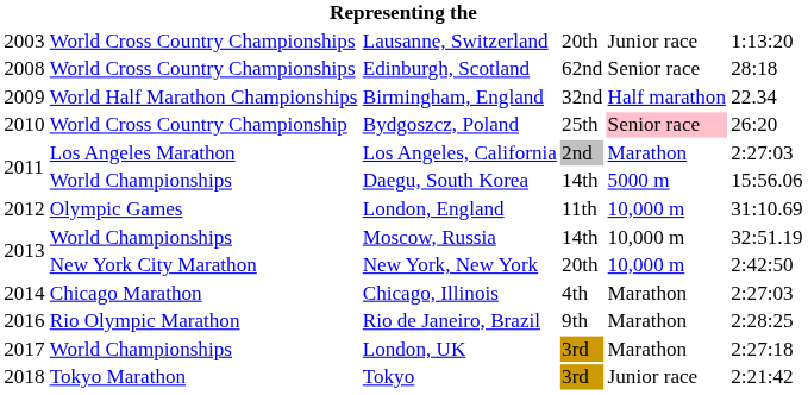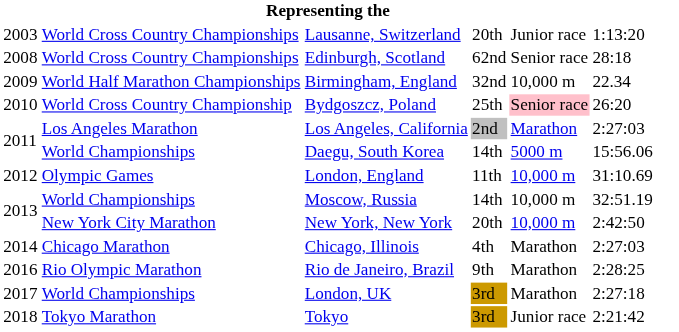 <table>
 <tr>
 <th colspan="7">Representing the </th>
 </tr>
 <tr>
 <td>2003</td>
 <td><a href='#'>World Cross Country Championships</a></td>
 <td><a href='#'>Lausanne, Switzerland</a></td>
 <td>20th</td>
 <td>Junior race</td>
 <td>1:13:20</td>
 </tr>
 <tr>
 <td>2008</td>
 <td><a href='#'>World Cross Country Championships</a></td>
 <td><a href='#'>Edinburgh, Scotland</a></td>
 <td>62nd</td>
 <td>Senior race</td>
 <td>28:18</td>
 </tr>
 <tr>
 <td>2009</td>
 <td><a href='#'>World Half Marathon Championships</a></td>
 <td><a href='#'>Birmingham, England</a></td>
 <td>32nd</td>
-<td><a href='#'>Half marathon</a></td>
+<td>10,000 m</td>
 <td>22.34</td>
 </tr>
 <tr>
 <td>2010</td>
 <td><a href='#'>World Cross Country Championship</a></td>
 <td><a href='#'>Bydgoszcz, Poland</a></td>
 <td>25th</td>
 <td style="background: pink;">Senior race</td>
 <td>26:20</td>
 </tr>
 <tr>
 <td rowspan=2>2011</td>
 <td><a href='#'>Los Angeles Marathon</a></td>
 <td><a href='#'>Los Angeles, California</a></td>
 <td style="background:silver;">2nd</td>
 <td><a href='#'>Marathon</a></td>
 <td>2:27:03</td>
 </tr>
 <tr>
 <td><a href='#'>World Championships</a></td>
 <td><a href='#'>Daegu, South Korea</a></td>
 <td>14th</td>
 <td><a href='#'>5000 m</a></td>
 <td>15:56.06</td>
 </tr>
 <tr>
 <td>2012</td>
 <td><a href='#'>Olympic Games</a></td>
 <td><a href='#'>London, England</a></td>
 <td>11th</td>
 <td><a href='#'>10,000 m</a></td>
 <td>31:10.69</td>
 </tr>
 <tr>
 <td rowspan=2>2013</td>
 <td><a href='#'>World Championships</a></td>
 <td><a href='#'>Moscow, Russia</a></td>
 <td>14th</td>
 <td>10,000 m</td>
 <td>32:51.19</td>
 </tr>
 <tr>
 <td><a href='#'>New York City Marathon</a></td>
 <td><a href='#'>New York, New York</a></td>
 <td>20th</td>
 <td><a href='#'>10,000 m</a></td>
 <td>2:42:50</td>
 </tr>
 <tr>
 <td>2014</td>
 <td><a href='#'>Chicago Marathon</a></td>
 <td><a href='#'>Chicago, Illinois</a></td>
 <td>4th</td>
 <td>Marathon</td>
 <td>2:27:03</td>
 </tr>
 <tr>
 <td>2016</td>
 <td><a href='#'>Rio Olympic Marathon</a></td>
 <td><a href='#'>Rio de Janeiro, Brazil</a></td>
 <td>9th</td>
 <td>Marathon</td>
 <td>2:28:25</td>
 </tr>
 <tr>
 <td>2017</td>
 <td><a href='#'>World Championships</a></td>
 <td><a href='#'>London, UK</a></td>
 <td style="background:#c90;">3rd</td>
 <td>Marathon</td>
 <td>2:27:18</td>
 </tr>
 <tr>
 <td>2018</td>
 <td><a href='#'>Tokyo Marathon</a></td>
 <td><a href='#'>Tokyo</a></td>
 <td style="background:#c90;">3rd</td>
 <td>Junior race</td>
 <td>2:21:42</td>
 </tr>
 </table>
